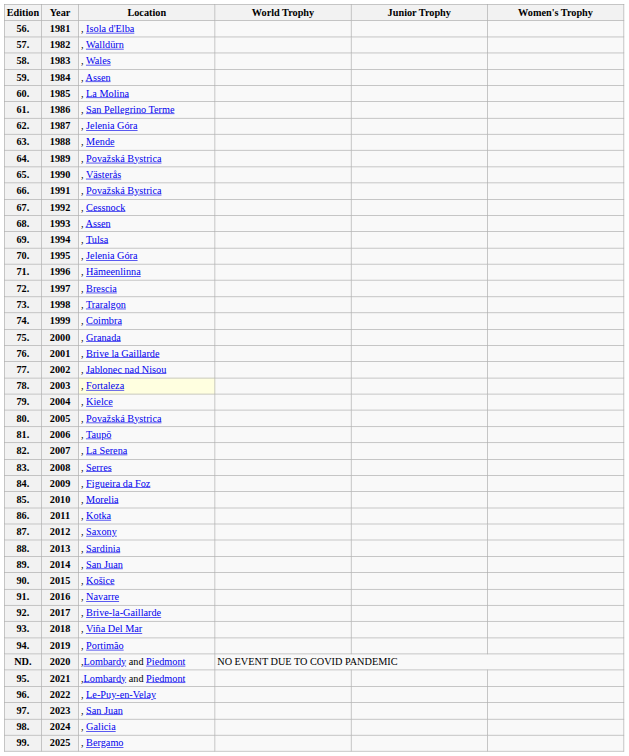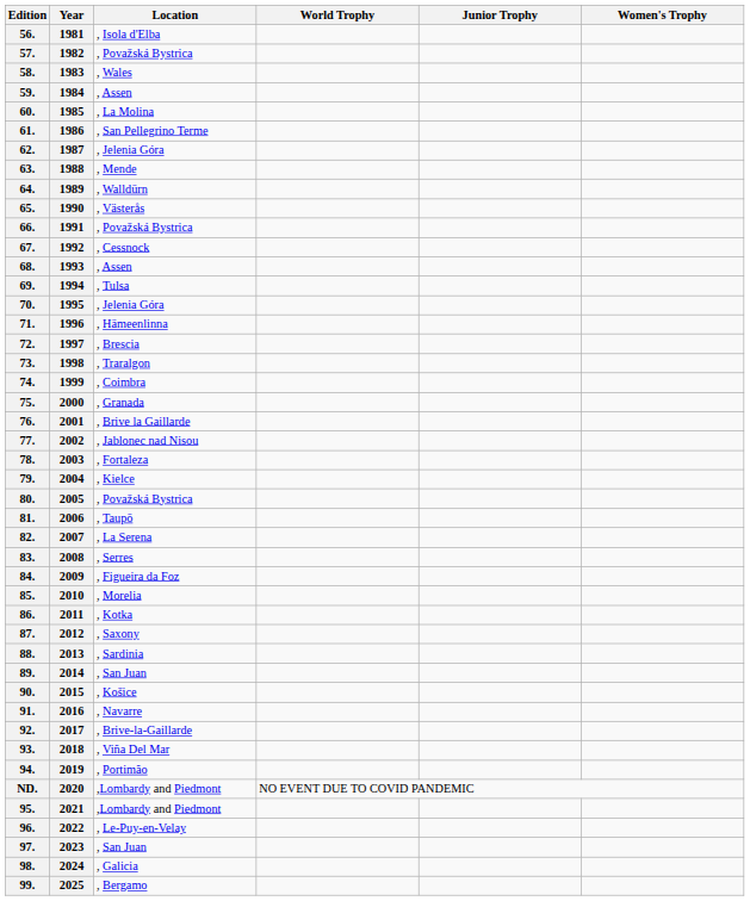 <table class="wikitable">
 <tr>
 <th width="6%">Edition</th>
 <th width="6%">Year</th>
 <th width="22%">Location</th>
 <th width="22%">World Trophy</th>
 <th width="22%">Junior Trophy</th>
 <th width="22%">Women's Trophy</th>
 </tr>
 <tr>
 <th>56.</th>
 <th>1981</th>
 <td>, <a href='#'>Isola d'Elba</a></td>
 <td><br></td>
 <td><br></td>
 <td><br></td>
 </tr>
 <tr>
 <th>57.</th>
 <th>1982</th>
-<td>, <a href='#'>Walldürn</a></td>
+<td>, <a href='#'>Považská Bystrica</a></td>
 <td><br></td>
 <td><br></td>
 <td><br></td>
 </tr>
 <tr>
 <th>58.</th>
 <th>1983</th>
 <td>, <a href='#'>Wales</a></td>
 <td><br></td>
 <td><br></td>
 <td><br></td>
 </tr>
 <tr>
 <th>59.</th>
 <th>1984</th>
 <td>, <a href='#'>Assen</a></td>
 <td><br></td>
 <td><br></td>
 <td><br></td>
 </tr>
 <tr>
 <th>60.</th>
 <th>1985</th>
 <td>, <a href='#'>La Molina</a></td>
 <td><br></td>
 <td><br></td>
 <td><br></td>
 </tr>
 <tr>
 <th>61.</th>
 <th>1986</th>
 <td>, <a href='#'>San Pellegrino Terme</a></td>
 <td><br></td>
 <td><br></td>
 <td><br></td>
 </tr>
 <tr>
 <th>62.</th>
 <th>1987</th>
 <td>, <a href='#'>Jelenia Góra</a></td>
 <td><br></td>
 <td><br></td>
 <td><br></td>
 </tr>
 <tr>
 <th>63.</th>
 <th>1988</th>
 <td>, <a href='#'>Mende</a></td>
 <td><br></td>
 <td><br></td>
 <td><br></td>
 </tr>
 <tr>
 <th>64.</th>
 <th>1989</th>
-<td>, <a href='#'>Považská Bystrica</a></td>
+<td>, <a href='#'>Walldürn</a></td>
 <td><br></td>
 <td><br></td>
 <td><br></td>
 </tr>
 <tr>
 <th>65.</th>
 <th>1990</th>
 <td>, <a href='#'>Västerås</a></td>
 <td><br></td>
 <td><br></td>
 <td><br></td>
 </tr>
 <tr>
 <th>66.</th>
 <th>1991</th>
 <td>, <a href='#'>Považská Bystrica</a></td>
 <td><br></td>
 <td><br></td>
 <td><br></td>
 </tr>
 <tr>
 <th>67.</th>
 <th>1992</th>
 <td>, <a href='#'>Cessnock</a></td>
 <td><br></td>
 <td><br></td>
 <td><br></td>
 </tr>
 <tr>
 <th>68.</th>
 <th>1993</th>
 <td>, <a href='#'>Assen</a></td>
 <td><br></td>
 <td><br></td>
 <td><br></td>
 </tr>
 <tr>
 <th>69.</th>
 <th>1994</th>
 <td>, <a href='#'>Tulsa</a></td>
 <td><br></td>
 <td><br></td>
 <td><br></td>
 </tr>
 <tr>
 <th>70.</th>
 <th>1995</th>
 <td>, <a href='#'>Jelenia Góra</a></td>
 <td><br></td>
 <td><br></td>
 <td><br></td>
 </tr>
 <tr>
 <th>71.</th>
 <th>1996</th>
 <td>, <a href='#'>Hämeenlinna</a></td>
 <td><br></td>
 <td><br></td>
 <td><br></td>
 </tr>
 <tr>
 <th>72.</th>
 <th>1997</th>
 <td>, <a href='#'>Brescia</a></td>
 <td><br></td>
 <td><br></td>
 <td><br></td>
 </tr>
 <tr>
 <th>73.</th>
 <th>1998</th>
 <td>, <a href='#'>Traralgon</a></td>
 <td><br></td>
 <td><br></td>
 <td><br></td>
 </tr>
 <tr>
 <th>74.</th>
 <th>1999</th>
 <td>, <a href='#'>Coimbra</a></td>
 <td><br></td>
 <td><br></td>
 <td><br></td>
 </tr>
 <tr>
 <th>75.</th>
 <th>2000</th>
 <td>, <a href='#'>Granada</a></td>
 <td><br></td>
 <td><br></td>
 <td><br></td>
 </tr>
 <tr>
 <th>76.</th>
 <th>2001</th>
 <td>, <a href='#'>Brive la Gaillarde</a></td>
 <td><br></td>
 <td><br></td>
 <td><br></td>
 </tr>
 <tr>
 <th>77.</th>
 <th>2002</th>
 <td>, <a href='#'>Jablonec nad Nisou</a></td>
 <td><br></td>
 <td><br></td>
 <td><br></td>
 </tr>
 <tr>
 <th>78.</th>
 <th>2003</th>
-<td style="background: lightyellow;">, <a href='#'>Fortaleza</a></td>
+<td>, <a href='#'>Fortaleza</a></td>
 <td><br></td>
 <td><br></td>
 <td><br></td>
 </tr>
 <tr>
 <th>79.</th>
 <th>2004</th>
 <td>, <a href='#'>Kielce</a></td>
 <td><br></td>
 <td><br></td>
 <td><br></td>
 </tr>
 <tr>
 <th>80.</th>
 <th>2005</th>
 <td>, <a href='#'>Považská Bystrica</a></td>
 <td><br></td>
 <td><br></td>
 <td><br></td>
 </tr>
 <tr>
 <th>81.</th>
 <th>2006</th>
 <td>, <a href='#'>Taupō</a></td>
 <td><br></td>
 <td><br></td>
 <td><br></td>
 </tr>
 <tr>
 <th>82.</th>
 <th>2007</th>
 <td>, <a href='#'>La Serena</a></td>
 <td><br></td>
 <td><br></td>
 <td><br></td>
 </tr>
 <tr>
 <th>83.</th>
 <th>2008</th>
 <td>, <a href='#'>Serres</a></td>
 <td><br></td>
 <td><br></td>
 <td><br></td>
 </tr>
 <tr>
 <th>84.</th>
 <th>2009</th>
 <td>, <a href='#'>Figueira da Foz</a></td>
 <td><br></td>
 <td><br></td>
 <td><br></td>
 </tr>
 <tr>
 <th>85.</th>
 <th>2010</th>
 <td>, <a href='#'>Morelia</a></td>
 <td><br></td>
 <td><br></td>
 <td><br></td>
 </tr>
 <tr>
 <th>86.</th>
 <th>2011</th>
 <td>, <a href='#'>Kotka</a></td>
 <td><br></td>
 <td><br></td>
 <td><br></td>
 </tr>
 <tr>
 <th>87.</th>
 <th>2012</th>
 <td>, <a href='#'>Saxony</a></td>
 <td><br></td>
 <td><br></td>
 <td><br></td>
 </tr>
 <tr>
 <th>88.</th>
 <th>2013</th>
 <td>, <a href='#'>Sardinia</a></td>
 <td><br></td>
 <td><br></td>
 <td><br></td>
 </tr>
 <tr>
 <th>89.</th>
 <th>2014</th>
 <td>, <a href='#'>San Juan</a></td>
 <td><br></td>
 <td><br></td>
 <td><br></td>
 </tr>
 <tr>
 <th>90.</th>
 <th>2015</th>
 <td>, <a href='#'>Košice</a></td>
 <td><br></td>
 <td><br></td>
 <td><br></td>
 </tr>
 <tr>
 <th>91.</th>
 <th>2016</th>
 <td>, <a href='#'>Navarre</a></td>
 <td><br></td>
 <td><br></td>
 <td><br></td>
 </tr>
 <tr>
 <th>92.</th>
 <th>2017</th>
 <td>, <a href='#'>Brive-la-Gaillarde</a></td>
 <td><br></td>
 <td><br></td>
 <td><br></td>
 </tr>
 <tr>
 <th>93.</th>
 <th>2018</th>
 <td>, <a href='#'>Viña Del Mar</a></td>
 <td><br></td>
 <td><br></td>
 <td><br></td>
 </tr>
 <tr>
 <th>94.</th>
 <th>2019</th>
 <td>, <a href='#'>Portimão</a></td>
 <td><br></td>
 <td><br></td>
 <td><br></td>
 </tr>
 <tr>
 <th>ND.</th>
 <th>2020</th>
 <td>,<a href='#'>Lombardy</a> and <a href='#'>Piedmont</a></td>
 <td colspan="3">NO EVENT DUE TO COVID PANDEMIC</td>
 </tr>
 <tr>
 <th>95.</th>
 <th>2021</th>
 <td>,<a href='#'>Lombardy</a> and <a href='#'>Piedmont</a></td>
 <td><br></td>
 <td><br></td>
 <td><br></td>
 </tr>
 <tr>
 <th>96.</th>
 <th>2022</th>
 <td>, <a href='#'>Le-Puy-en-Velay</a></td>
 <td><br></td>
 <td><br></td>
 <td><br></td>
 </tr>
 <tr>
 <th>97.</th>
 <th>2023</th>
 <td>, <a href='#'>San Juan</a></td>
 <td><br></td>
 <td><br></td>
 <td><br></td>
 </tr>
 <tr>
 <th>98.</th>
 <th>2024</th>
 <td>, <a href='#'>Galicia</a></td>
 <td><br></td>
 <td><br></td>
 <td><br></td>
 </tr>
 <tr>
 <th>99.</th>
 <th>2025</th>
 <td>, <a href='#'>Bergamo</a></td>
 <td><br></td>
 <td><br></td>
 <td><br></td>
 </tr>
 </table>
